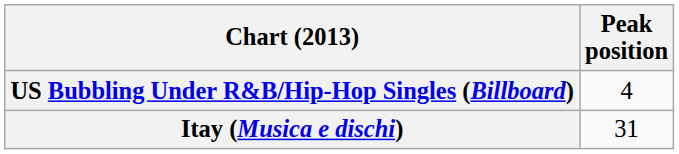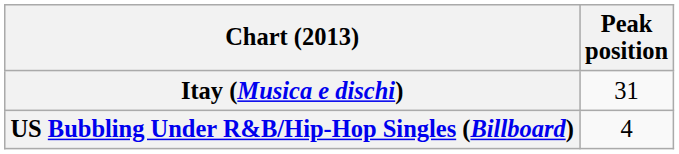 <table class="wikitable plainrowheaders sortable">
 <tr>
 <th scope="col">Chart (2013)</th>
 <th scope="col">Peak<br>position</th>
 </tr>
 <tr>
+<th scope="row">Itay (<em><a href='#'>Musica e dischi</a></em>)</th>
+<td style="text-align:center;">31</td>
+</tr>
+<tr>
 <th scope="row">US <a href='#'>Bubbling Under R&B/Hip-Hop Singles</a> (<em><a href='#'>Billboard</a></em>)</th>
 <td style="text-align:center;">4</td>
 </tr>
-<tr>
-<th scope="row">Itay (<em><a href='#'>Musica e dischi</a></em>)</th>
-<td style="text-align:center;">31</td>
-</tr>
 </table>
